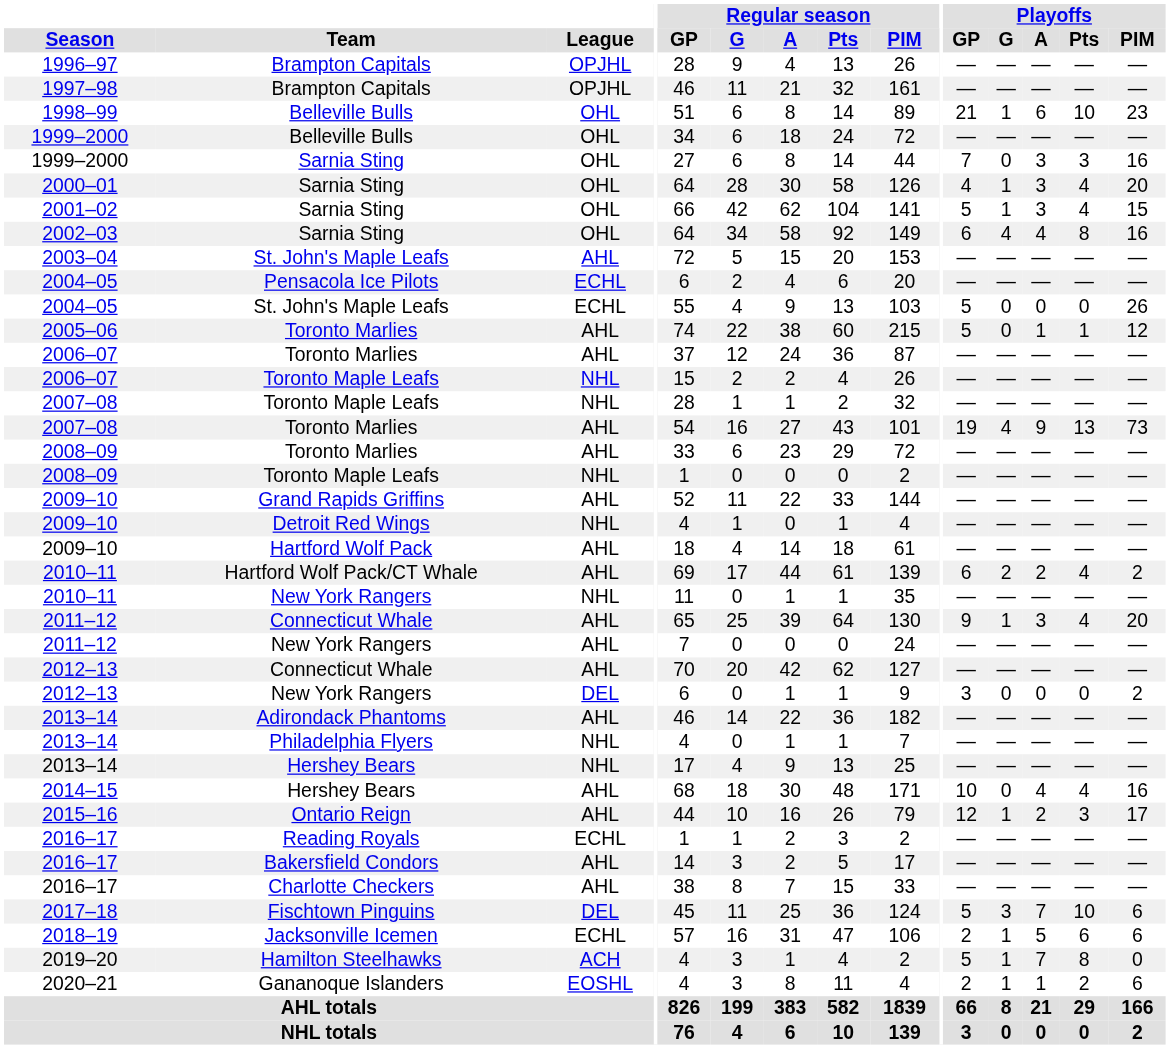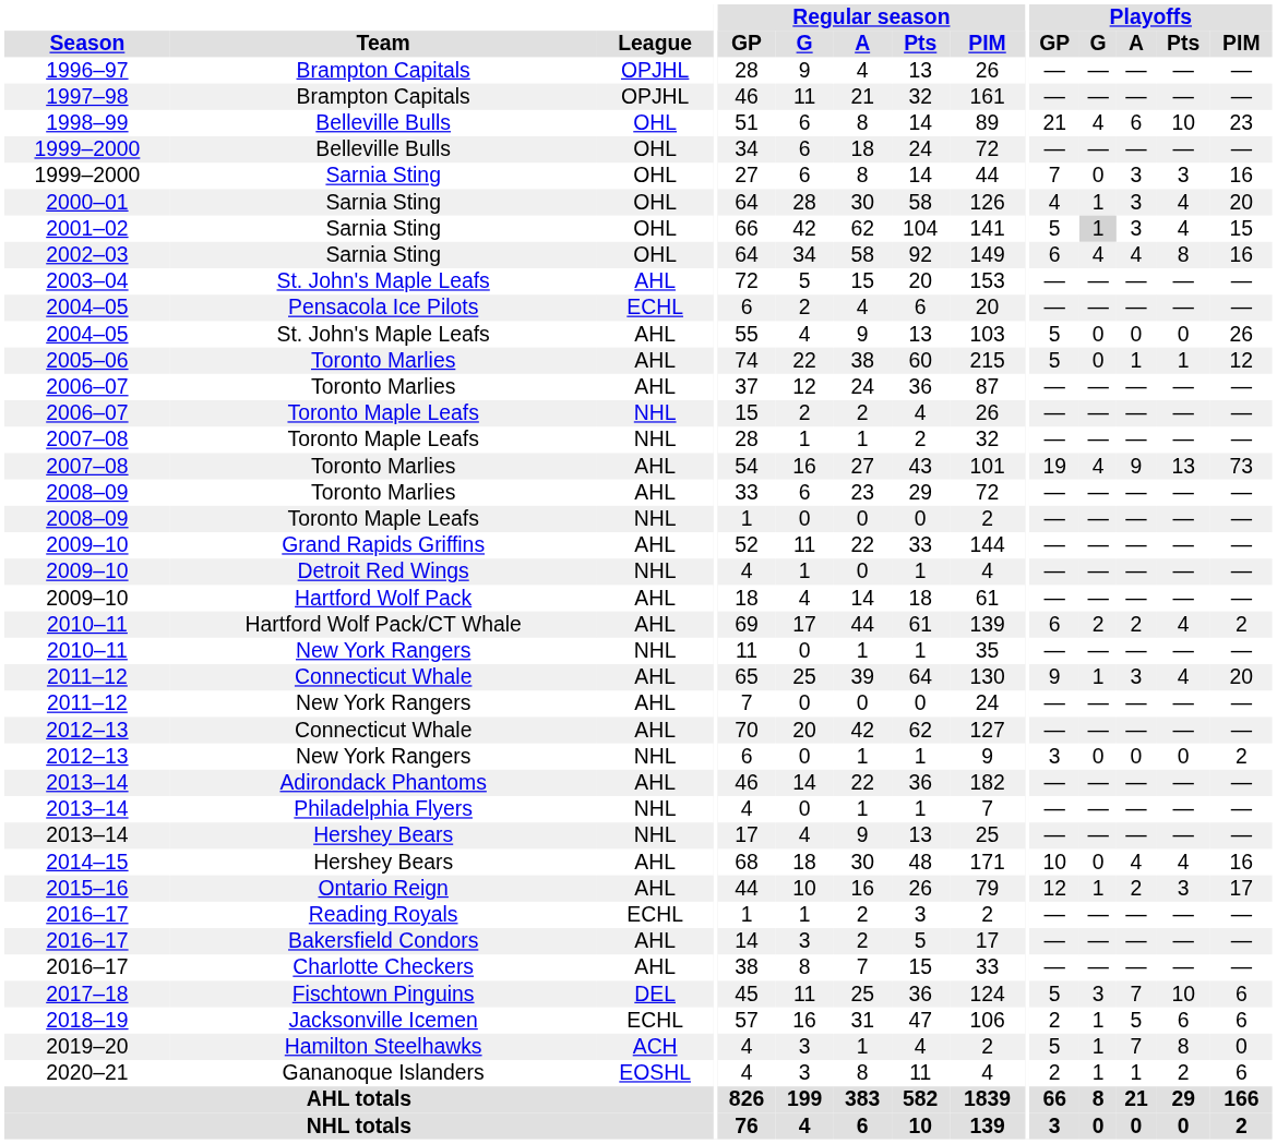 <table border="0" cellpadding="1" cellspacing="0" style="text-align:center; width:60em">
 <tr bgcolor="#e0e0e0">
 <th colspan="3" bgcolor="#ffffff"></th>
 <th rowspan="99" bgcolor="#ffffff"></th>
 <th colspan="5"><a href='#'>Regular season</a></th>
 <th rowspan="99" bgcolor="#ffffff"></th>
 <th colspan="5"><a href='#'>Playoffs</a></th>
 </tr>
 <tr bgcolor="#e0e0e0">
 <th><a href='#'>Season</a></th>
 <th>Team</th>
 <th>League</th>
 <th>GP</th>
 <th><a href='#'>G</a></th>
 <th><a href='#'>A</a></th>
 <th><a href='#'>Pts</a></th>
 <th><a href='#'>PIM</a></th>
 <th>GP</th>
 <th>G</th>
 <th>A</th>
 <th>Pts</th>
 <th>PIM</th>
 </tr>
 <tr>
 <td><a href='#'>1996–97</a></td>
 <td><a href='#'>Brampton Capitals</a></td>
 <td><a href='#'>OPJHL</a></td>
 <td>28</td>
 <td>9</td>
 <td>4</td>
 <td>13</td>
 <td>26</td>
 <td>—</td>
 <td>—</td>
 <td>—</td>
 <td>—</td>
 <td>—</td>
 </tr>
 <tr bgcolor="#f0f0f0">
 <td><a href='#'>1997–98</a></td>
 <td>Brampton Capitals</td>
 <td>OPJHL</td>
 <td>46</td>
 <td>11</td>
 <td>21</td>
 <td>32</td>
 <td>161</td>
 <td>—</td>
 <td>—</td>
 <td>—</td>
 <td>—</td>
 <td>—</td>
 </tr>
 <tr>
 <td><a href='#'>1998–99</a></td>
 <td><a href='#'>Belleville Bulls</a></td>
 <td><a href='#'>OHL</a></td>
 <td>51</td>
 <td>6</td>
 <td>8</td>
 <td>14</td>
 <td>89</td>
 <td>21</td>
-<td>1</td>
+<td>4</td>
 <td>6</td>
 <td>10</td>
 <td>23</td>
 </tr>
 <tr bgcolor="#f0f0f0">
 <td><a href='#'>1999–2000</a></td>
 <td>Belleville Bulls</td>
 <td>OHL</td>
 <td>34</td>
 <td>6</td>
 <td>18</td>
 <td>24</td>
 <td>72</td>
 <td>—</td>
 <td>—</td>
 <td>—</td>
 <td>—</td>
 <td>—</td>
 </tr>
 <tr>
 <td>1999–2000</td>
 <td><a href='#'>Sarnia Sting</a></td>
 <td>OHL</td>
 <td>27</td>
 <td>6</td>
 <td>8</td>
 <td>14</td>
 <td>44</td>
 <td>7</td>
 <td>0</td>
 <td>3</td>
 <td>3</td>
 <td>16</td>
 </tr>
 <tr bgcolor="#f0f0f0">
 <td><a href='#'>2000–01</a></td>
 <td>Sarnia Sting</td>
 <td>OHL</td>
 <td>64</td>
 <td>28</td>
 <td>30</td>
 <td>58</td>
 <td>126</td>
 <td>4</td>
 <td>1</td>
 <td>3</td>
 <td>4</td>
 <td>20</td>
 </tr>
 <tr>
 <td><a href='#'>2001–02</a></td>
 <td>Sarnia Sting</td>
 <td>OHL</td>
 <td>66</td>
 <td>42</td>
 <td>62</td>
 <td>104</td>
 <td>141</td>
 <td>5</td>
-<td>1</td>
+<td style="background: lightgrey;">1</td>
 <td>3</td>
 <td>4</td>
 <td>15</td>
 </tr>
 <tr bgcolor="#f0f0f0">
 <td><a href='#'>2002–03</a></td>
 <td>Sarnia Sting</td>
 <td>OHL</td>
 <td>64</td>
 <td>34</td>
 <td>58</td>
 <td>92</td>
 <td>149</td>
 <td>6</td>
 <td>4</td>
 <td>4</td>
 <td>8</td>
 <td>16</td>
 </tr>
 <tr>
 <td><a href='#'>2003–04</a></td>
 <td><a href='#'>St. John's Maple Leafs</a></td>
 <td><a href='#'>AHL</a></td>
 <td>72</td>
 <td>5</td>
 <td>15</td>
 <td>20</td>
 <td>153</td>
 <td>—</td>
 <td>—</td>
 <td>—</td>
 <td>—</td>
 <td>—</td>
 </tr>
 <tr bgcolor="#f0f0f0">
 <td><a href='#'>2004–05</a></td>
 <td><a href='#'>Pensacola Ice Pilots</a></td>
 <td><a href='#'>ECHL</a></td>
 <td>6</td>
 <td>2</td>
 <td>4</td>
 <td>6</td>
 <td>20</td>
 <td>—</td>
 <td>—</td>
 <td>—</td>
 <td>—</td>
 <td>—</td>
 </tr>
 <tr>
 <td><a href='#'>2004–05</a></td>
 <td>St. John's Maple Leafs</td>
-<td>ECHL</td>
+<td>AHL</td>
 <td>55</td>
 <td>4</td>
 <td>9</td>
 <td>13</td>
 <td>103</td>
 <td>5</td>
 <td>0</td>
 <td>0</td>
 <td>0</td>
 <td>26</td>
 </tr>
 <tr bgcolor="#f0f0f0">
 <td><a href='#'>2005–06</a></td>
 <td><a href='#'>Toronto Marlies</a></td>
 <td>AHL</td>
 <td>74</td>
 <td>22</td>
 <td>38</td>
 <td>60</td>
 <td>215</td>
 <td>5</td>
 <td>0</td>
 <td>1</td>
 <td>1</td>
 <td>12</td>
 </tr>
 <tr>
 <td><a href='#'>2006–07</a></td>
 <td>Toronto Marlies</td>
 <td>AHL</td>
 <td>37</td>
 <td>12</td>
 <td>24</td>
 <td>36</td>
 <td>87</td>
 <td>—</td>
 <td>—</td>
 <td>—</td>
 <td>—</td>
 <td>—</td>
 </tr>
 <tr bgcolor="#f0f0f0">
 <td><a href='#'>2006–07</a></td>
 <td><a href='#'>Toronto Maple Leafs</a></td>
 <td><a href='#'>NHL</a></td>
 <td>15</td>
 <td>2</td>
 <td>2</td>
 <td>4</td>
 <td>26</td>
 <td>—</td>
 <td>—</td>
 <td>—</td>
 <td>—</td>
 <td>—</td>
 </tr>
 <tr>
 <td><a href='#'>2007–08</a></td>
 <td>Toronto Maple Leafs</td>
 <td>NHL</td>
 <td>28</td>
 <td>1</td>
 <td>1</td>
 <td>2</td>
 <td>32</td>
 <td>—</td>
 <td>—</td>
 <td>—</td>
 <td>—</td>
 <td>—</td>
 </tr>
 <tr bgcolor="#f0f0f0">
 <td><a href='#'>2007–08</a></td>
 <td>Toronto Marlies</td>
 <td>AHL</td>
 <td>54</td>
 <td>16</td>
 <td>27</td>
 <td>43</td>
 <td>101</td>
 <td>19</td>
 <td>4</td>
 <td>9</td>
 <td>13</td>
 <td>73</td>
 </tr>
 <tr>
 <td><a href='#'>2008–09</a></td>
 <td>Toronto Marlies</td>
 <td>AHL</td>
 <td>33</td>
 <td>6</td>
 <td>23</td>
 <td>29</td>
 <td>72</td>
 <td>—</td>
 <td>—</td>
 <td>—</td>
 <td>—</td>
 <td>—</td>
 </tr>
 <tr bgcolor="#f0f0f0">
 <td><a href='#'>2008–09</a></td>
 <td>Toronto Maple Leafs</td>
 <td>NHL</td>
 <td>1</td>
 <td>0</td>
 <td>0</td>
 <td>0</td>
 <td>2</td>
 <td>—</td>
 <td>—</td>
 <td>—</td>
 <td>—</td>
 <td>—</td>
 </tr>
 <tr>
 <td><a href='#'>2009–10</a></td>
 <td><a href='#'>Grand Rapids Griffins</a></td>
 <td>AHL</td>
 <td>52</td>
 <td>11</td>
 <td>22</td>
 <td>33</td>
 <td>144</td>
 <td>—</td>
 <td>—</td>
 <td>—</td>
 <td>—</td>
 <td>—</td>
 </tr>
 <tr bgcolor="#f0f0f0">
 <td><a href='#'>2009–10</a></td>
 <td><a href='#'>Detroit Red Wings</a></td>
 <td>NHL</td>
 <td>4</td>
 <td>1</td>
 <td>0</td>
 <td>1</td>
 <td>4</td>
 <td>—</td>
 <td>—</td>
 <td>—</td>
 <td>—</td>
 <td>—</td>
 </tr>
 <tr>
 <td>2009–10</td>
 <td><a href='#'>Hartford Wolf Pack</a></td>
 <td>AHL</td>
 <td>18</td>
 <td>4</td>
 <td>14</td>
 <td>18</td>
 <td>61</td>
 <td>—</td>
 <td>—</td>
 <td>—</td>
 <td>—</td>
 <td>—</td>
 </tr>
 <tr bgcolor="#f0f0f0">
 <td><a href='#'>2010–11</a></td>
 <td>Hartford Wolf Pack/CT Whale</td>
 <td>AHL</td>
 <td>69</td>
 <td>17</td>
 <td>44</td>
 <td>61</td>
 <td>139</td>
 <td>6</td>
 <td>2</td>
 <td>2</td>
 <td>4</td>
 <td>2</td>
 </tr>
 <tr>
 <td><a href='#'>2010–11</a></td>
 <td><a href='#'>New York Rangers</a></td>
 <td>NHL</td>
 <td>11</td>
 <td>0</td>
 <td>1</td>
 <td>1</td>
 <td>35</td>
 <td>—</td>
 <td>—</td>
 <td>—</td>
 <td>—</td>
 <td>—</td>
 </tr>
 <tr bgcolor="#f0f0f0">
 <td><a href='#'>2011–12</a></td>
 <td><a href='#'>Connecticut Whale</a></td>
 <td>AHL</td>
 <td>65</td>
 <td>25</td>
 <td>39</td>
 <td>64</td>
 <td>130</td>
 <td>9</td>
 <td>1</td>
 <td>3</td>
 <td>4</td>
 <td>20</td>
 </tr>
 <tr>
 <td><a href='#'>2011–12</a></td>
 <td>New York Rangers</td>
 <td>AHL</td>
 <td>7</td>
 <td>0</td>
 <td>0</td>
 <td>0</td>
 <td>24</td>
 <td>—</td>
 <td>—</td>
 <td>—</td>
 <td>—</td>
 <td>—</td>
 </tr>
 <tr bgcolor="#f0f0f0">
 <td><a href='#'>2012–13</a></td>
 <td>Connecticut Whale</td>
 <td>AHL</td>
 <td>70</td>
 <td>20</td>
 <td>42</td>
 <td>62</td>
 <td>127</td>
 <td>—</td>
 <td>—</td>
 <td>—</td>
 <td>—</td>
 <td>—</td>
 </tr>
 <tr>
 <td><a href='#'>2012–13</a></td>
 <td>New York Rangers</td>
-<td><a href='#'>DEL</a></td>
+<td>NHL</td>
 <td>6</td>
 <td>0</td>
 <td>1</td>
 <td>1</td>
 <td>9</td>
 <td>3</td>
 <td>0</td>
 <td>0</td>
 <td>0</td>
 <td>2</td>
 </tr>
 <tr bgcolor="#f0f0f0">
 <td><a href='#'>2013–14</a></td>
 <td><a href='#'>Adirondack Phantoms</a></td>
 <td>AHL</td>
 <td>46</td>
 <td>14</td>
 <td>22</td>
 <td>36</td>
 <td>182</td>
 <td>—</td>
 <td>—</td>
 <td>—</td>
 <td>—</td>
 <td>—</td>
 </tr>
 <tr>
 <td><a href='#'>2013–14</a></td>
 <td><a href='#'>Philadelphia Flyers</a></td>
 <td>NHL</td>
 <td>4</td>
 <td>0</td>
 <td>1</td>
 <td>1</td>
 <td>7</td>
 <td>—</td>
 <td>—</td>
 <td>—</td>
 <td>—</td>
 <td>—</td>
 </tr>
 <tr bgcolor="#f0f0f0">
 <td>2013–14</td>
 <td><a href='#'>Hershey Bears</a></td>
 <td>NHL</td>
 <td>17</td>
 <td>4</td>
 <td>9</td>
 <td>13</td>
 <td>25</td>
 <td>—</td>
 <td>—</td>
 <td>—</td>
 <td>—</td>
 <td>—</td>
 </tr>
 <tr>
 <td><a href='#'>2014–15</a></td>
 <td>Hershey Bears</td>
 <td>AHL</td>
 <td>68</td>
 <td>18</td>
 <td>30</td>
 <td>48</td>
 <td>171</td>
 <td>10</td>
 <td>0</td>
 <td>4</td>
 <td>4</td>
 <td>16</td>
 </tr>
 <tr bgcolor="#f0f0f0">
 <td><a href='#'>2015–16</a></td>
 <td><a href='#'>Ontario Reign</a></td>
 <td>AHL</td>
 <td>44</td>
 <td>10</td>
 <td>16</td>
 <td>26</td>
 <td>79</td>
 <td>12</td>
 <td>1</td>
 <td>2</td>
 <td>3</td>
 <td>17</td>
 </tr>
 <tr>
 <td><a href='#'>2016–17</a></td>
 <td><a href='#'>Reading Royals</a></td>
 <td>ECHL</td>
 <td>1</td>
 <td>1</td>
 <td>2</td>
 <td>3</td>
 <td>2</td>
 <td>—</td>
 <td>—</td>
 <td>—</td>
 <td>—</td>
 <td>—</td>
 </tr>
 <tr bgcolor="#f0f0f0">
 <td><a href='#'>2016–17</a></td>
 <td><a href='#'>Bakersfield Condors</a></td>
 <td>AHL</td>
 <td>14</td>
 <td>3</td>
 <td>2</td>
 <td>5</td>
 <td>17</td>
 <td>—</td>
 <td>—</td>
 <td>—</td>
 <td>—</td>
 <td>—</td>
 </tr>
 <tr>
 <td>2016–17</td>
 <td><a href='#'>Charlotte Checkers</a></td>
 <td>AHL</td>
 <td>38</td>
 <td>8</td>
 <td>7</td>
 <td>15</td>
 <td>33</td>
 <td>—</td>
 <td>—</td>
 <td>—</td>
 <td>—</td>
 <td>—</td>
 </tr>
 <tr bgcolor="#f0f0f0">
 <td><a href='#'>2017–18</a></td>
 <td><a href='#'>Fischtown Pinguins</a></td>
 <td><a href='#'>DEL</a></td>
 <td>45</td>
 <td>11</td>
 <td>25</td>
 <td>36</td>
 <td>124</td>
 <td>5</td>
 <td>3</td>
 <td>7</td>
 <td>10</td>
 <td>6</td>
 </tr>
 <tr>
 <td><a href='#'>2018–19</a></td>
 <td><a href='#'>Jacksonville Icemen</a></td>
 <td>ECHL</td>
 <td>57</td>
 <td>16</td>
 <td>31</td>
 <td>47</td>
 <td>106</td>
 <td>2</td>
 <td>1</td>
 <td>5</td>
 <td>6</td>
 <td>6</td>
 </tr>
 <tr bgcolor="#f0f0f0">
 <td>2019–20</td>
 <td><a href='#'>Hamilton Steelhawks</a></td>
 <td><a href='#'>ACH</a></td>
 <td>4</td>
 <td>3</td>
 <td>1</td>
 <td>4</td>
 <td>2</td>
 <td>5</td>
 <td>1</td>
 <td>7</td>
 <td>8</td>
 <td>0</td>
 </tr>
 <tr>
 <td>2020–21</td>
 <td>Gananoque Islanders</td>
 <td><a href='#'>EOSHL</a></td>
 <td>4</td>
 <td>3</td>
 <td>8</td>
 <td>11</td>
 <td>4</td>
 <td>2</td>
 <td>1</td>
 <td>1</td>
 <td>2</td>
 <td>6</td>
 </tr>
 <tr bgcolor="#e0e0e0">
 <th colspan="3">AHL totals</th>
 <th>826</th>
 <th>199</th>
 <th>383</th>
 <th>582</th>
 <th>1839</th>
 <th>66</th>
 <th>8</th>
 <th>21</th>
 <th>29</th>
 <th>166</th>
 </tr>
 <tr bgcolor="#e0e0e0">
 <th colspan="3">NHL totals</th>
 <th>76</th>
 <th>4</th>
 <th>6</th>
 <th>10</th>
 <th>139</th>
 <th>3</th>
 <th>0</th>
 <th>0</th>
 <th>0</th>
 <th>2</th>
 </tr>
 </table>
